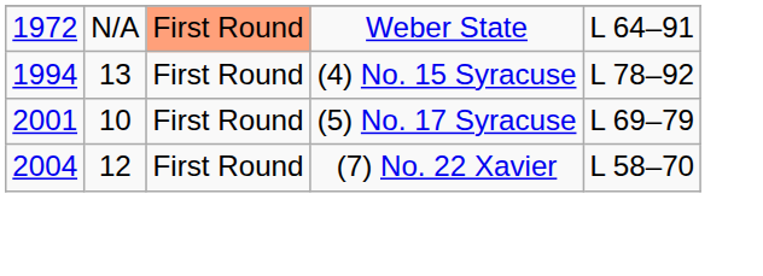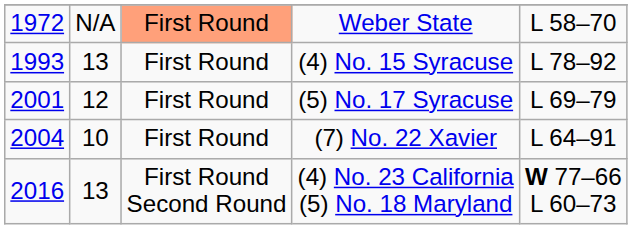 <table class="wikitable" style="text-align:center">
 <tr>
 </tr>
 <tr align="center">
 <td><a href='#'>1972</a></td>
 <td>N/A</td>
 <td style="background: lightsalmon;">First Round</td>
 <td><a href='#'>Weber State</a></td>
-<td>L 64–91</td>
+<td>L 58–70</td>
 </tr>
 <tr align="center">
-<td><a href='#'>1994</a></td>
+<td><a href='#'>1993</a></td>
 <td>13</td>
 <td>First Round</td>
 <td>(4) <a href='#'>No. 15 Syracuse</a></td>
 <td>L 78–92</td>
 </tr>
 <tr align="center">
 <td><a href='#'>2001</a></td>
-<td>10</td>
+<td>12</td>
 <td>First Round</td>
 <td>(5) <a href='#'>No. 17 Syracuse</a></td>
 <td>L 69–79</td>
 </tr>
 <tr align="center">
 <td><a href='#'>2004</a></td>
-<td>12</td>
+<td>10</td>
 <td>First Round</td>
 <td>(7) <a href='#'>No. 22 Xavier</a></td>
-<td>L 58–70</td>
+<td>L 64–91</td>
+</tr>
+<tr align="center">
+<td><a href='#'>2016</a></td>
+<td>13</td>
+<td>First Round <br>Second Round</td>
+<td>(4) <a href='#'>No. 23 California</a> <br> (5) <a href='#'>No. 18 Maryland</a></td>
+<td><strong>W</strong> 77–66 <br> L 60–73</td>
 </tr>
 </table>
